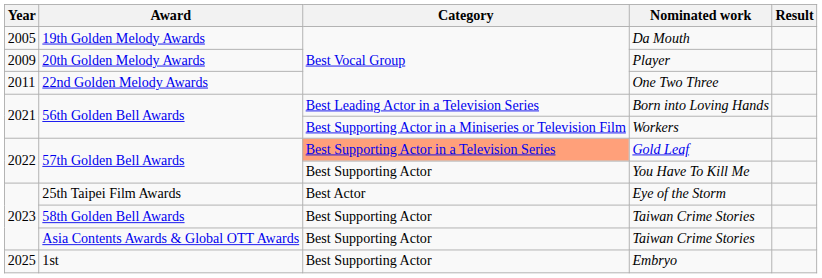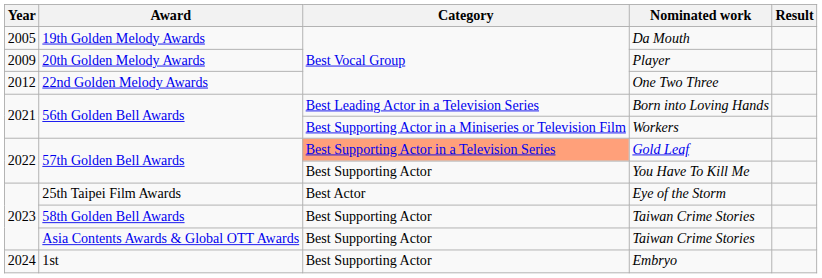 <table class="wikitable sortable">
 <tr>
 <th>Year</th>
 <th>Award</th>
 <th>Category</th>
 <th>Nominated work</th>
 <th>Result</th>
 </tr>
 <tr>
 <td>2005</td>
 <td><a href='#'>19th Golden Melody Awards</a></td>
 <td rowspan=3><a href='#'>Best Vocal Group</a></td>
 <td><em>Da Mouth</em></td>
 <td></td>
 </tr>
 <tr>
 <td>2009</td>
 <td><a href='#'>20th Golden Melody Awards</a></td>
 <td><em>Player</em></td>
 <td></td>
 </tr>
 <tr>
-<td>2011</td>
+<td>2012</td>
 <td><a href='#'>22nd Golden Melody Awards</a></td>
 <td><em>One Two Three</em></td>
 <td></td>
 </tr>
 <tr>
 <td rowspan=2>2021</td>
 <td rowspan=2><a href='#'>56th Golden Bell Awards</a></td>
 <td><a href='#'>Best Leading Actor in a Television Series</a></td>
 <td><em>Born into Loving Hands</em></td>
 <td></td>
 </tr>
 <tr>
 <td><a href='#'>Best Supporting Actor in a Miniseries or Television Film</a></td>
 <td><em>Workers</em></td>
 <td></td>
 </tr>
 <tr>
 <td rowspan=2>2022</td>
 <td rowspan=2><a href='#'>57th Golden Bell Awards</a></td>
 <td style="background: lightsalmon;"><a href='#'>Best Supporting Actor in a Television Series</a></td>
 <td><em><a href='#'>Gold Leaf</a></em></td>
 <td></td>
 </tr>
 <tr>
 <td>Best Supporting Actor</td>
 <td><em>You Have To Kill Me</em></td>
 <td></td>
 </tr>
 <tr>
 <td rowspan="3">2023</td>
 <td>25th Taipei Film Awards</td>
 <td>Best Actor</td>
 <td><em>Eye of the Storm</em></td>
 <td></td>
 </tr>
 <tr>
 <td><a href='#'>58th Golden Bell Awards</a></td>
 <td>Best Supporting Actor</td>
 <td><em>Taiwan Crime Stories</em></td>
 <td></td>
 </tr>
 <tr>
 <td><a href='#'>Asia Contents Awards & Global OTT Awards</a></td>
 <td>Best Supporting Actor</td>
 <td><em>Taiwan Crime Stories</em></td>
 <td></td>
 </tr>
 <tr>
-<td>2025</td>
+<td>2024</td>
 <td>1st </td>
 <td>Best Supporting Actor</td>
 <td><em>Embryo</em></td>
 <td></td>
 </tr>
 </table>
